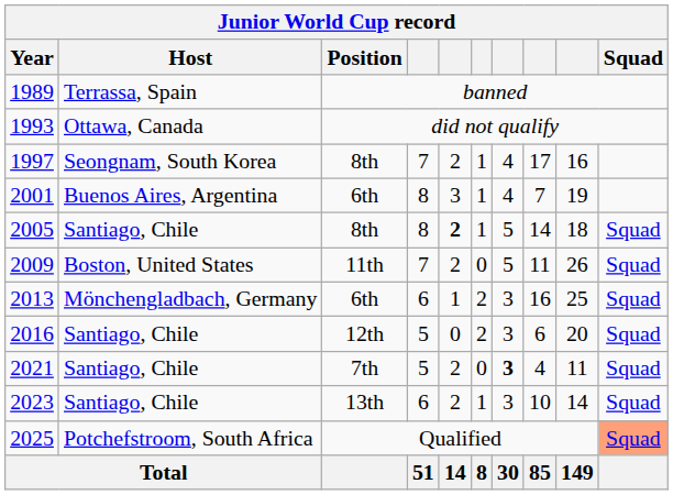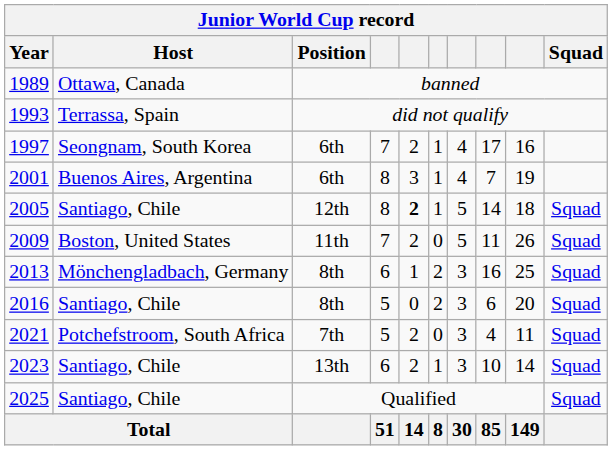 <table class="wikitable" style="text-align: center;font-size:100%;">
 <tr>
 <th colspan=10><a href='#'>Junior World Cup</a> record</th>
 </tr>
 <tr>
 <th>Year</th>
 <th>Host</th>
 <th>Position</th>
 <th></th>
 <th></th>
 <th></th>
 <th></th>
 <th></th>
 <th></th>
 <th>Squad</th>
 </tr>
 <tr>
 <td><a href='#'>1989</a></td>
-<td align=left> <a href='#'>Terrassa</a>, Spain</td>
+<td align=left> <a href='#'>Ottawa</a>, Canada</td>
 <td colspan=8><em>banned</em></td>
 </tr>
 <tr>
 <td><a href='#'>1993</a></td>
-<td align=left> <a href='#'>Ottawa</a>, Canada</td>
+<td align=left> <a href='#'>Terrassa</a>, Spain</td>
 <td colspan=8><em>did not qualify</em></td>
 </tr>
 <tr>
 <td><a href='#'>1997</a></td>
 <td align=left> <a href='#'>Seongnam</a>, South Korea</td>
-<td>8th</td>
+<td>6th</td>
 <td>7</td>
 <td>2</td>
 <td>1</td>
 <td>4</td>
 <td>17</td>
 <td>16</td>
 <td></td>
 </tr>
 <tr>
 <td><a href='#'>2001</a></td>
 <td align=left> <a href='#'>Buenos Aires</a>, Argentina</td>
 <td>6th</td>
 <td>8</td>
 <td>3</td>
 <td>1</td>
 <td>4</td>
 <td>7</td>
 <td>19</td>
 <td></td>
 </tr>
 <tr>
 <td><a href='#'>2005</a></td>
 <td align=left> <a href='#'>Santiago</a>, Chile</td>
-<td>8th</td>
+<td>12th</td>
 <td>8</td>
 <td><strong>2</strong></td>
 <td>1</td>
 <td>5</td>
 <td>14</td>
 <td>18</td>
 <td><a href='#'>Squad</a></td>
 </tr>
 <tr>
 <td><a href='#'>2009</a></td>
 <td align=left> <a href='#'>Boston</a>, United States</td>
 <td>11th</td>
 <td>7</td>
 <td>2</td>
 <td>0</td>
 <td>5</td>
 <td>11</td>
 <td>26</td>
 <td><a href='#'>Squad</a></td>
 </tr>
 <tr>
 <td><a href='#'>2013</a></td>
 <td align=left> <a href='#'>Mönchengladbach</a>, Germany</td>
-<td>6th</td>
+<td>8th</td>
 <td>6</td>
 <td>1</td>
 <td>2</td>
 <td>3</td>
 <td>16</td>
 <td>25</td>
 <td><a href='#'>Squad</a></td>
 </tr>
 <tr>
 <td><a href='#'>2016</a></td>
 <td align=left> <a href='#'>Santiago</a>, Chile</td>
-<td>12th</td>
+<td>8th</td>
 <td>5</td>
 <td>0</td>
 <td>2</td>
 <td>3</td>
 <td>6</td>
 <td>20</td>
 <td><a href='#'>Squad</a></td>
 </tr>
 <tr>
 <td><a href='#'>2021</a></td>
-<td align=left> <a href='#'>Santiago</a>, Chile</td>
+<td align=left> <a href='#'>Potchefstroom</a>, South Africa</td>
 <td>7th</td>
 <td>5</td>
 <td>2</td>
 <td>0</td>
-<td><strong>3</strong></td>
+<td>3</td>
 <td 1>4</td>
 <td>11</td>
 <td><a href='#'>Squad</a></td>
 </tr>
 <tr>
 <td><a href='#'>2023</a></td>
 <td align=left> <a href='#'>Santiago</a>, Chile</td>
 <td>13th</td>
 <td>6</td>
 <td>2</td>
 <td>1</td>
 <td>3</td>
 <td>10</td>
 <td>14</td>
 <td><a href='#'>Squad</a></td>
 </tr>
 <tr>
 <td><a href='#'>2025</a></td>
-<td align=left> <a href='#'>Potchefstroom</a>, South Africa</td>
+<td align=left> <a href='#'>Santiago</a>, Chile</td>
 <td colspan=7>Qualified</td>
-<td style="background: lightsalmon;"><a href='#'>Squad</a></td>
+<td><a href='#'>Squad</a></td>
 </tr>
 <tr>
 <th colspan=2>Total</th>
 <th></th>
 <th>51</th>
 <th>14</th>
 <th>8</th>
 <th>30</th>
 <th>85</th>
 <th>149</th>
 <th></th>
 </tr>
 </table>
